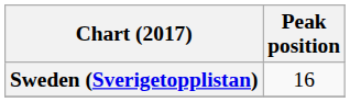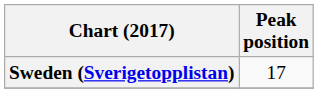 <table class="wikitable sortable plainrowheaders" style="text-align:center">
 <tr>
 <th>Chart (2017)</th>
 <th>Peak<br>position</th>
 </tr>
 <tr>
 <th scope="row">Sweden (<a href='#'>Sverigetopplistan</a>)</th>
-<td>16</td>
+<td>17</td>
 </tr>
 <tr>
 </tr>
 </table>
